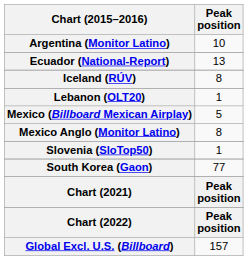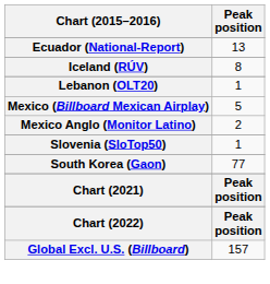 <table class="wikitable sortable plainrowheaders" style="text-align:center">
 <tr>
 <th>Chart (2015–2016)</th>
 <th>Peak<br>position</th>
-</tr>
-<tr>
-<th scope="row">Argentina (<a href='#'>Monitor Latino</a>)</th>
-<td>10</td>
 </tr>
 <tr>
 </tr>
 <tr>
 </tr>
 <tr>
 </tr>
 <tr>
 </tr>
 <tr>
 </tr>
 <tr>
 </tr>
 <tr>
 </tr>
 <tr>
 </tr>
 <tr>
 </tr>
 <tr>
 </tr>
 <tr>
 </tr>
 <tr>
 <th scope="row">Ecuador (<a href='#'>National-Report</a>)</th>
 <td>13</td>
 </tr>
 <tr>
 </tr>
 <tr>
 </tr>
 <tr>
 </tr>
 <tr>
 </tr>
 <tr>
 <th scope="row">Iceland (<a href='#'>RÚV</a>)</th>
 <td style="text-align:center;">8</td>
 </tr>
 <tr>
 </tr>
 <tr>
 </tr>
 <tr>
 </tr>
 <tr>
 </tr>
 <tr>
 <th scope="row">Lebanon (<a href='#'>OLT20</a>)</th>
 <td>1</td>
 </tr>
 <tr>
 <th scope="row">Mexico (<a href='#'><em>Billboard</em> Mexican Airplay</a>)</th>
 <td>5</td>
 </tr>
 <tr>
 <th scope="row">Mexico Anglo (<a href='#'>Monitor Latino</a>)</th>
-<td>8</td>
+<td>2</td>
 </tr>
 <tr>
 </tr>
 <tr>
 </tr>
 <tr>
 </tr>
 <tr>
 </tr>
 <tr>
 </tr>
 <tr>
 </tr>
 <tr>
 </tr>
 <tr>
 </tr>
 <tr>
 </tr>
 <tr>
 </tr>
 <tr>
 <th scope="row">Slovenia (<a href='#'>SloTop50</a>)</th>
 <td style="text-align:center">1</td>
 </tr>
 <tr>
 </tr>
 <tr>
 <th scope="row">South Korea (<a href='#'>Gaon</a>)</th>
 <td>77</td>
 </tr>
 <tr>
 </tr>
 <tr>
 </tr>
 <tr>
 </tr>
 <tr>
 </tr>
 <tr>
 </tr>
 <tr>
 </tr>
 <tr>
 </tr>
 <tr>
 </tr>
 <tr>
 </tr>
 <tr>
 </tr>
 <tr>
 </tr>
 <tr>
 <th>Chart (2021)</th>
 <th>Peak<br>position</th>
 </tr>
 <tr>
 </tr>
 <tr>
 </tr>
 <tr>
 <th>Chart (2022)</th>
 <th>Peak<br>position</th>
 </tr>
 <tr>
 <th scope="row"><a href='#'>Global Excl. U.S.</a> (<em><a href='#'>Billboard</a></em>)</th>
 <td>157</td>
 </tr>
 </table>
